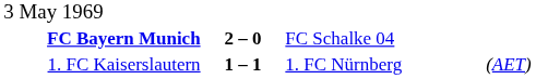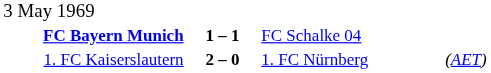 <table width=100% cellspacing=1>
 <tr>
 <th width=25%></th>
 <th width=10%></th>
 <th width=25%></th>
 <th></th>
 </tr>
 <tr>
 <td>3 May 1969</td>
 </tr>
 <tr style=font-size:90%>
 <td align=right><strong><a href='#'>FC Bayern Munich</a></strong></td>
-<td align=center><strong>2 – 0</strong></td>
+<td align=center><strong>1 – 1</strong></td>
 <td><a href='#'>FC Schalke 04</a></td>
 </tr>
 <tr style=font-size:90%>
 <td align=right><a href='#'>1. FC Kaiserslautern</a></td>
-<td align=center><strong>1 – 1</strong></td>
+<td align=center><strong>2 – 0</strong></td>
 <td><a href='#'>1. FC Nürnberg</a></td>
 <td><em>(<a href='#'>AET</a>)</em></td>
 </tr>
 </table>
